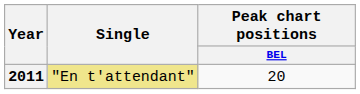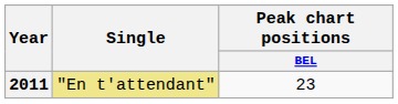 <table class="wikitable plainrowheaders" style="text-align:left">
 <tr>
 <th scope="col" rowspan="2">Year</th>
 <th scope="col" rowspan="2">Single</th>
 <th scope="col" style="width:10em" colspan="1">Peak chart positions</th>
 </tr>
 <tr>
 <th scope="col" style="width:2em; font-size:75%"><a href='#'>BEL</a><br></th>
 </tr>
 <tr>
 <th scope="row">2011</th>
 <td style="background: khaki;">"En t'attendant"</td>
-<td style="text-align:center">20</td>
+<td style="text-align:center">23</td>
 </tr>
 </table>
